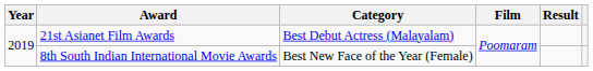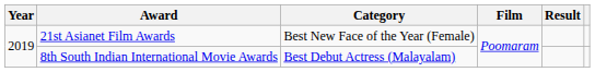 <table class="wikitable">
 <tr>
 <th>Year</th>
 <th>Award</th>
 <th>Category</th>
 <th>Film</th>
 <th>Result</th>
 <th></th>
 </tr>
 <tr>
 <td rowspan="2">2019</td>
 <td><a href='#'>21st Asianet Film Awards</a></td>
-<td><a href='#'>Best Debut Actress (Malayalam)</a></td>
+<td>Best New Face of the Year (Female)</td>
 <td rowspan="2"><em><a href='#'>Poomaram</a></em></td>
 <td></td>
 <td></td>
 </tr>
 <tr>
 <td><a href='#'>8th South Indian International Movie Awards</a></td>
-<td>Best New Face of the Year (Female)</td>
+<td><a href='#'>Best Debut Actress (Malayalam)</a></td>
 <td></td>
 <td></td>
 </tr>
 </table>
